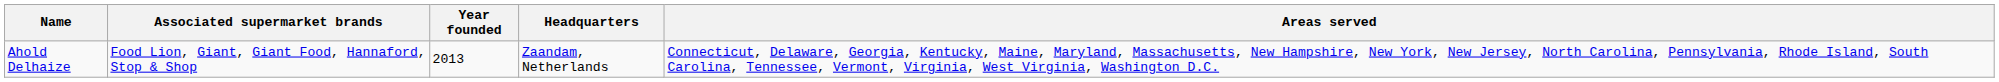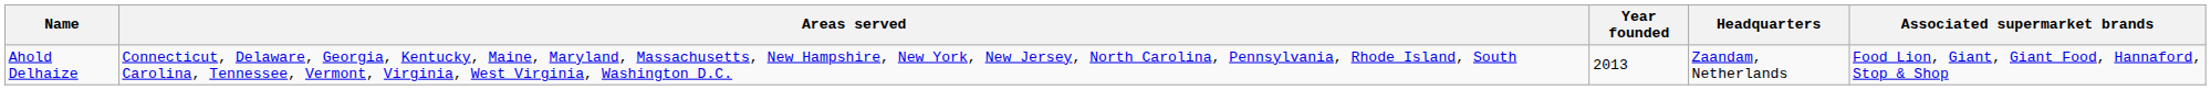 <table class="wikitable">
 <tr>
 <th>Name</th>
-<th>Associated supermarket brands</th>
+<th>Areas served</th>
 <th>Year founded</th>
 <th>Headquarters</th>
-<th>Areas served</th>
+<th>Associated supermarket brands</th>
 </tr>
 <tr>
 <td><a href='#'>Ahold Delhaize</a></td>
-<td><a href='#'>Food Lion</a>, <a href='#'>Giant</a>, <a href='#'>Giant Food</a>, <a href='#'>Hannaford</a>, <a href='#'>Stop & Shop</a></td>
+<td><a href='#'>Connecticut</a>, <a href='#'>Delaware</a>, <a href='#'>Georgia</a>, <a href='#'>Kentucky</a>, <a href='#'>Maine</a>, <a href='#'>Maryland</a>, <a href='#'>Massachusetts</a>, <a href='#'>New Hampshire</a>, <a href='#'>New York</a>, <a href='#'>New Jersey</a>, <a href='#'>North Carolina</a>, <a href='#'>Pennsylvania</a>, <a href='#'>Rhode Island</a>, <a href='#'>South Carolina</a>, <a href='#'>Tennessee</a>, <a href='#'>Vermont</a>, <a href='#'>Virginia</a>, <a href='#'>West Virginia</a>, <a href='#'>Washington D.C.</a></td>
 <td>2013</td>
 <td><a href='#'>Zaandam</a>, Netherlands</td>
-<td><a href='#'>Connecticut</a>, <a href='#'>Delaware</a>, <a href='#'>Georgia</a>, <a href='#'>Kentucky</a>, <a href='#'>Maine</a>, <a href='#'>Maryland</a>, <a href='#'>Massachusetts</a>, <a href='#'>New Hampshire</a>, <a href='#'>New York</a>, <a href='#'>New Jersey</a>, <a href='#'>North Carolina</a>, <a href='#'>Pennsylvania</a>, <a href='#'>Rhode Island</a>, <a href='#'>South Carolina</a>, <a href='#'>Tennessee</a>, <a href='#'>Vermont</a>, <a href='#'>Virginia</a>, <a href='#'>West Virginia</a>, <a href='#'>Washington D.C.</a></td>
+<td><a href='#'>Food Lion</a>, <a href='#'>Giant</a>, <a href='#'>Giant Food</a>, <a href='#'>Hannaford</a>, <a href='#'>Stop & Shop</a></td>
 </tr>
 </table>
